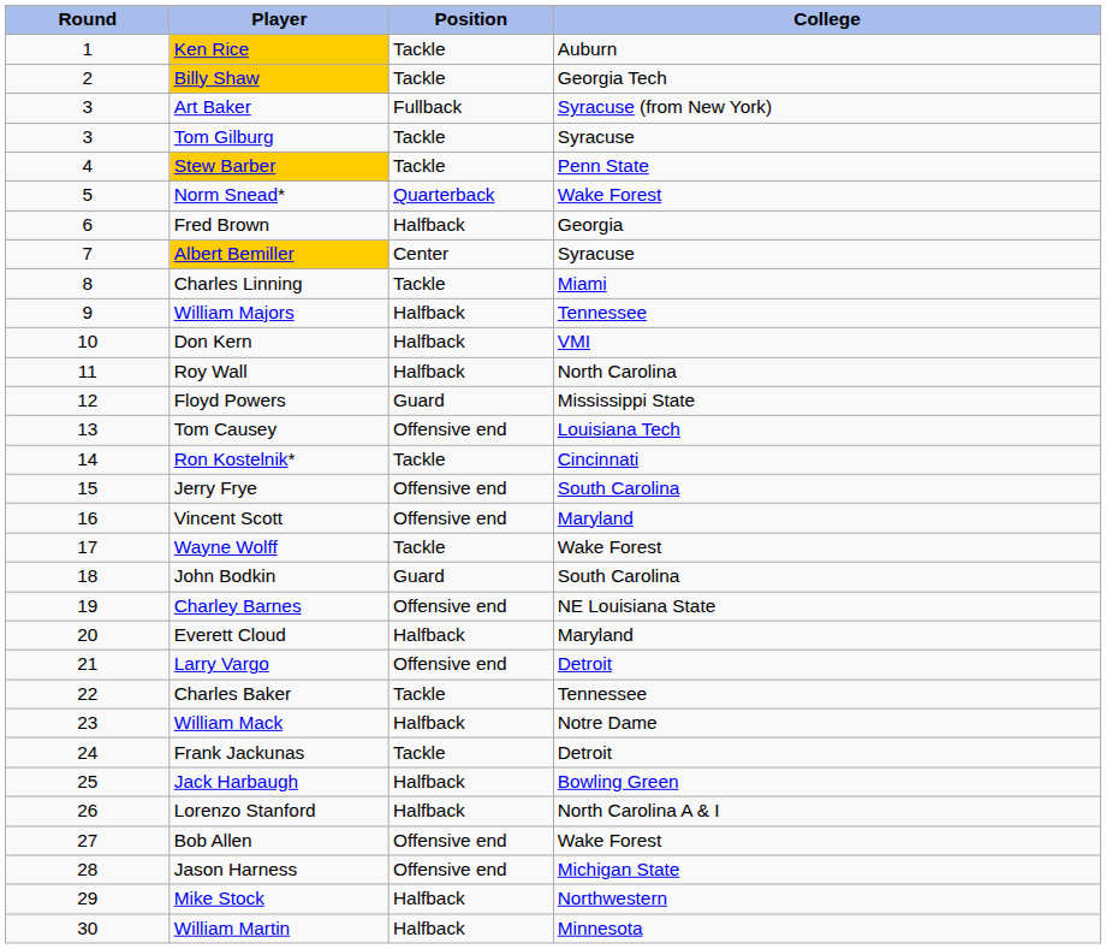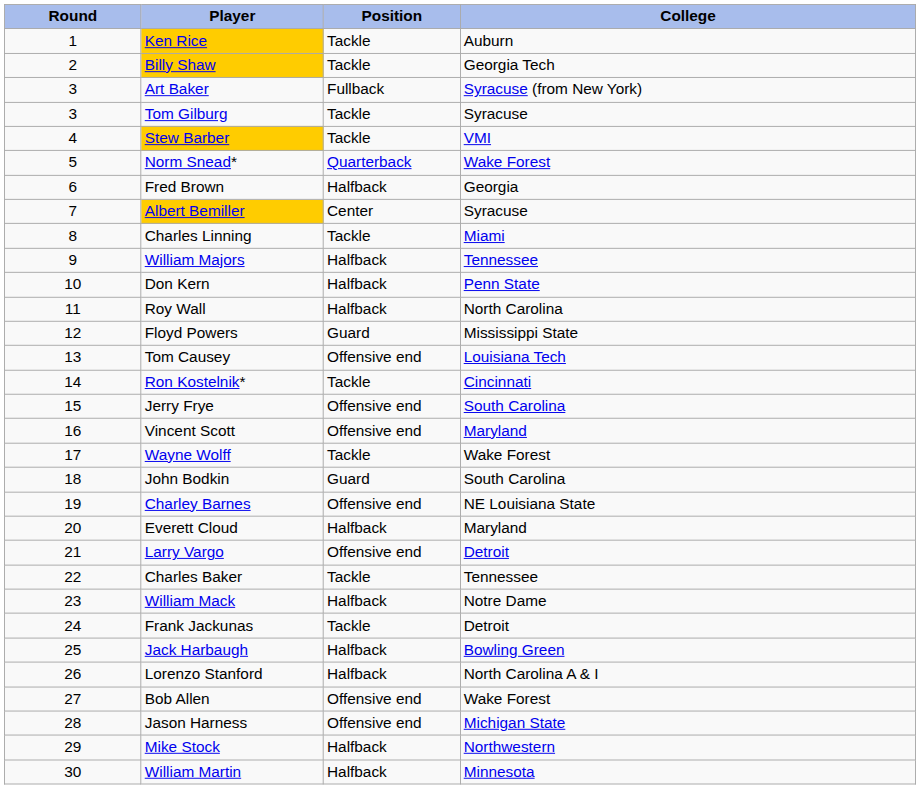 <table class="wikitable sortable sortable" style="width: 60%">
 <tr>
 <th style="background:#A8BDEC;" width=15%>Round</th>
 <th width=20% style="background:#A8BDEC;">Player</th>
 <th width=15% style="background:#A8BDEC;">Position</th>
 <th style="background:#A8BDEC;">College</th>
 </tr>
 <tr>
 <td align=center>1</td>
 <td bgcolor="#FFCC00"><a href='#'>Ken Rice</a></td>
 <td>Tackle</td>
 <td>Auburn</td>
 </tr>
 <tr>
 <td align=center>2</td>
 <td bgcolor="#FFCC00"><a href='#'>Billy Shaw</a></td>
 <td>Tackle</td>
 <td>Georgia Tech</td>
 </tr>
 <tr>
 <td align=center>3</td>
 <td><a href='#'>Art Baker</a></td>
 <td>Fullback</td>
 <td><a href='#'>Syracuse</a> (from New York)</td>
 </tr>
 <tr>
 <td align=center>3</td>
 <td><a href='#'>Tom Gilburg</a></td>
 <td>Tackle</td>
 <td>Syracuse</td>
 </tr>
 <tr>
 <td align=center>4</td>
 <td bgcolor="#FFCC00"><a href='#'>Stew Barber</a></td>
 <td>Tackle</td>
-<td><a href='#'>Penn State</a></td>
+<td><a href='#'>VMI</a></td>
 </tr>
 <tr>
 <td align=center>5</td>
 <td><a href='#'>Norm Snead</a>*</td>
 <td><a href='#'>Quarterback</a></td>
 <td><a href='#'>Wake Forest</a></td>
 </tr>
 <tr>
 <td align=center>6</td>
 <td>Fred Brown</td>
 <td>Halfback</td>
 <td>Georgia</td>
 </tr>
 <tr>
 <td align=center>7</td>
 <td bgcolor="#FFCC00"><a href='#'>Albert Bemiller</a></td>
 <td>Center</td>
 <td>Syracuse</td>
 </tr>
 <tr>
 <td align=center>8</td>
 <td>Charles Linning</td>
 <td>Tackle</td>
 <td><a href='#'>Miami</a></td>
 </tr>
 <tr>
 <td align=center>9</td>
 <td><a href='#'>William Majors</a></td>
 <td>Halfback</td>
 <td><a href='#'>Tennessee</a></td>
 </tr>
 <tr>
 <td align=center>10</td>
 <td>Don Kern</td>
 <td>Halfback</td>
-<td><a href='#'>VMI</a></td>
+<td><a href='#'>Penn State</a></td>
 </tr>
 <tr>
 <td align=center>11</td>
 <td>Roy Wall</td>
 <td>Halfback</td>
 <td>North Carolina</td>
 </tr>
 <tr>
 <td align=center>12</td>
 <td>Floyd Powers</td>
 <td>Guard</td>
 <td>Mississippi State</td>
 </tr>
 <tr>
 <td align=center>13</td>
 <td>Tom Causey</td>
 <td>Offensive end</td>
 <td><a href='#'>Louisiana Tech</a></td>
 </tr>
 <tr>
 <td align=center>14</td>
 <td><a href='#'>Ron Kostelnik</a>*</td>
 <td>Tackle</td>
 <td><a href='#'>Cincinnati</a></td>
 </tr>
 <tr>
 <td align=center>15</td>
 <td>Jerry Frye</td>
 <td>Offensive end</td>
 <td><a href='#'>South Carolina</a></td>
 </tr>
 <tr>
 <td align=center>16</td>
 <td>Vincent Scott</td>
 <td>Offensive end</td>
 <td><a href='#'>Maryland</a></td>
 </tr>
 <tr>
 <td align=center>17</td>
 <td><a href='#'>Wayne Wolff</a></td>
 <td>Tackle</td>
 <td>Wake Forest</td>
 </tr>
 <tr>
 <td align=center>18</td>
 <td>John Bodkin</td>
 <td>Guard</td>
 <td>South Carolina</td>
 </tr>
 <tr>
 <td align=center>19</td>
 <td><a href='#'>Charley Barnes</a></td>
 <td>Offensive end</td>
 <td>NE Louisiana State</td>
 </tr>
 <tr>
 <td align=center>20</td>
 <td>Everett Cloud</td>
 <td>Halfback</td>
 <td>Maryland</td>
 </tr>
 <tr>
 <td align=center>21</td>
 <td><a href='#'>Larry Vargo</a></td>
 <td>Offensive end</td>
 <td><a href='#'>Detroit</a></td>
 </tr>
 <tr>
 <td align=center>22</td>
 <td>Charles Baker</td>
 <td>Tackle</td>
 <td>Tennessee</td>
 </tr>
 <tr>
 <td align=center>23</td>
 <td><a href='#'>William Mack</a></td>
 <td>Halfback</td>
 <td>Notre Dame</td>
 </tr>
 <tr>
 <td align=center>24</td>
 <td>Frank Jackunas</td>
 <td>Tackle</td>
 <td>Detroit</td>
 </tr>
 <tr>
 <td align=center>25</td>
 <td><a href='#'>Jack Harbaugh</a></td>
 <td>Halfback</td>
 <td><a href='#'>Bowling Green</a></td>
 </tr>
 <tr>
 <td align=center>26</td>
 <td>Lorenzo Stanford</td>
 <td>Halfback</td>
 <td>North Carolina A & I</td>
 </tr>
 <tr>
 <td align=center>27</td>
 <td>Bob Allen</td>
 <td>Offensive end</td>
 <td>Wake Forest</td>
 </tr>
 <tr>
 <td align=center>28</td>
 <td>Jason Harness</td>
 <td>Offensive end</td>
 <td><a href='#'>Michigan State</a></td>
 </tr>
 <tr>
 <td align=center>29</td>
 <td><a href='#'>Mike Stock</a></td>
 <td>Halfback</td>
 <td><a href='#'>Northwestern</a></td>
 </tr>
 <tr>
 <td align=center>30</td>
 <td><a href='#'>William Martin</a></td>
 <td>Halfback</td>
 <td><a href='#'>Minnesota</a></td>
 </tr>
 </table>
